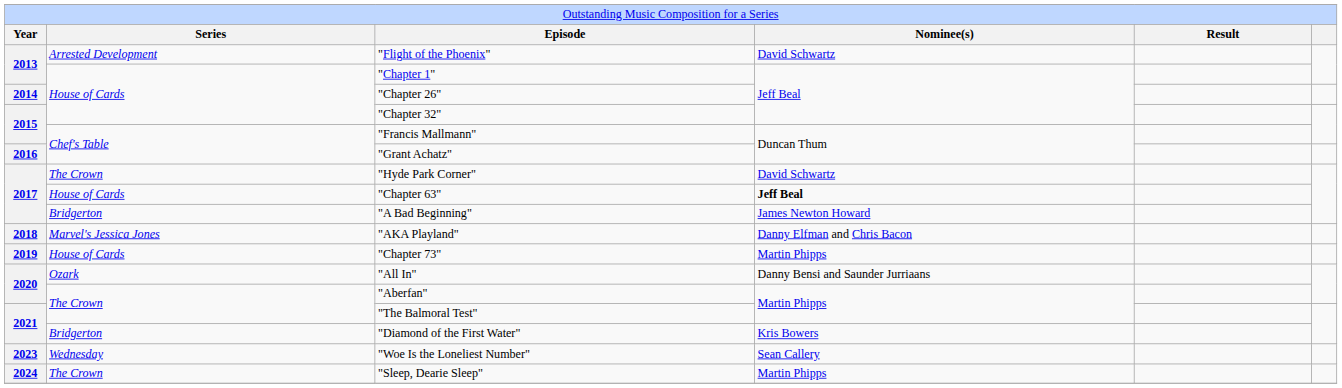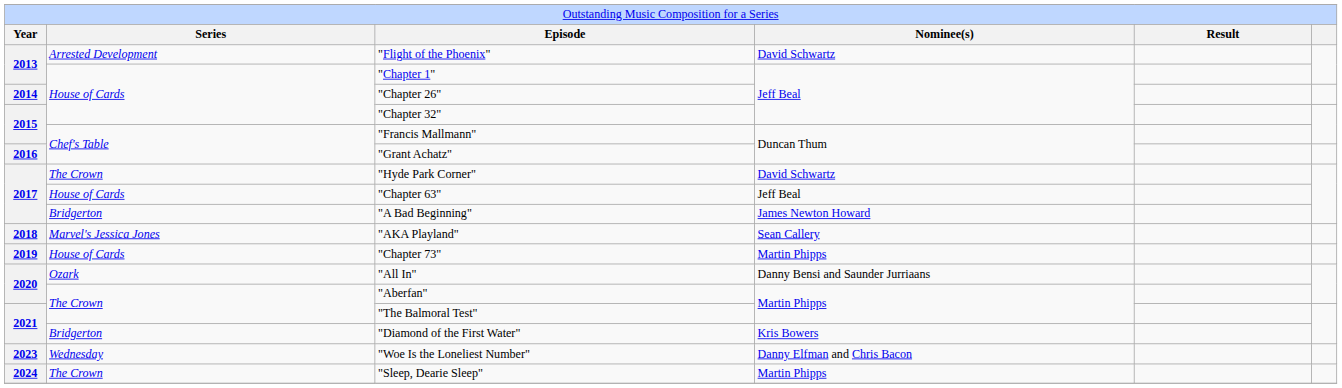 <table class="wikitable plainrowheaders" style="font-size: 90%" width=80%>
 <tr>
 </tr>
 <tr ---- bgcolor="#bfd7ff">
 <td colspan=6 align=center><a href='#'>Outstanding Music Composition for a Series</a></td>
 </tr>
 <tr ---- bgcolor="#ebf5ff">
 <th scope="col" style="width:1%;">Year</th>
 <th scope="col" style="width:13%;">Series</th>
 <th scope="col" style="width:15%;">Episode</th>
 <th scope="col" style="width:15%;">Nominee(s)</th>
 <th scope="col" style="width:7%;">Result</th>
 <th scope="col" style="width:1%;"></th>
 </tr>
 <tr>
 <th scope=row rowspan=2><a href='#'>2013</a></th>
 <td><em><a href='#'>Arrested Development</a></em></td>
 <td>"<a href='#'>Flight of the Phoenix</a>"</td>
 <td><a href='#'>David Schwartz</a></td>
 <td></td>
 <td rowspan=2></td>
 </tr>
 <tr>
 <td rowspan="3"><em><a href='#'>House of Cards</a></em></td>
 <td>"<a href='#'>Chapter 1</a>"</td>
 <td rowspan="3"><a href='#'>Jeff Beal</a></td>
 <td></td>
 </tr>
 <tr>
 <th scope=row><a href='#'>2014</a></th>
 <td>"Chapter 26"</td>
 <td></td>
 <td></td>
 </tr>
 <tr>
 <th scope=row rowspan=2><a href='#'>2015</a></th>
 <td>"Chapter 32"</td>
 <td></td>
 <td rowspan=2></td>
 </tr>
 <tr>
 <td rowspan="2"><em><a href='#'>Chef's Table</a></em></td>
 <td>"Francis Mallmann"</td>
 <td rowspan="2">Duncan Thum</td>
 <td></td>
 </tr>
 <tr>
 <th scope=row><a href='#'>2016</a></th>
 <td>"Grant Achatz"</td>
 <td></td>
 <td></td>
 </tr>
 <tr>
 <th scope=row rowspan=3><a href='#'>2017</a></th>
 <td><em><a href='#'>The Crown</a></em></td>
 <td>"Hyde Park Corner"</td>
 <td><a href='#'>David Schwartz</a></td>
 <td></td>
 <td rowspan=3></td>
 </tr>
 <tr>
 <td><em><a href='#'>House of Cards</a></em></td>
 <td>"Chapter 63"</td>
-<td><strong>Jeff Beal</strong></td>
+<td>Jeff Beal</td>
 <td></td>
 </tr>
 <tr>
 <td><em><a href='#'>Bridgerton</a></em></td>
 <td>"A Bad Beginning"</td>
 <td><a href='#'>James Newton Howard</a></td>
 <td></td>
 </tr>
 <tr>
 <th scope=row><a href='#'>2018</a></th>
 <td><em><a href='#'>Marvel's Jessica Jones</a></em></td>
 <td>"AKA Playland"</td>
-<td><a href='#'>Danny Elfman</a> and <a href='#'>Chris Bacon</a></td>
+<td><a href='#'>Sean Callery</a></td>
 <td></td>
 <td></td>
 </tr>
 <tr>
 <th scope=row><a href='#'>2019</a></th>
 <td><em><a href='#'>House of Cards</a></em></td>
 <td>"Chapter 73"</td>
 <td><a href='#'>Martin Phipps</a></td>
 <td></td>
 <td></td>
 </tr>
 <tr>
 <th rowspan="2" scope=row><a href='#'>2020</a></th>
 <td><em><a href='#'>Ozark</a></em></td>
 <td>"All In"</td>
 <td>Danny Bensi and Saunder Jurriaans</td>
 <td></td>
 <td rowspan="2"></td>
 </tr>
 <tr>
 <td rowspan="2"><em><a href='#'>The Crown</a></em></td>
 <td>"Aberfan"</td>
 <td rowspan="2"><a href='#'>Martin Phipps</a></td>
 <td></td>
 </tr>
 <tr>
 <th rowspan="2" scope=row><a href='#'>2021</a></th>
 <td>"The Balmoral Test"</td>
 <td></td>
 <td rowspan="2"></td>
 </tr>
 <tr>
 <td><em><a href='#'>Bridgerton</a></em></td>
 <td>"Diamond of the First Water"</td>
 <td><a href='#'>Kris Bowers</a></td>
 <td></td>
 </tr>
 <tr>
 <th scope=row><a href='#'>2023</a></th>
 <td><em><a href='#'>Wednesday</a></em></td>
 <td>"Woe Is the Loneliest Number"</td>
-<td><a href='#'>Sean Callery</a></td>
+<td><a href='#'>Danny Elfman</a> and <a href='#'>Chris Bacon</a></td>
 <td></td>
 <td></td>
 </tr>
 <tr>
 <th scope=row><a href='#'>2024</a></th>
 <td><em><a href='#'>The Crown</a></em></td>
 <td>"Sleep, Dearie Sleep"</td>
 <td><a href='#'>Martin Phipps</a></td>
 <td></td>
 <td></td>
 </tr>
 <tr>
 </tr>
 </table>
